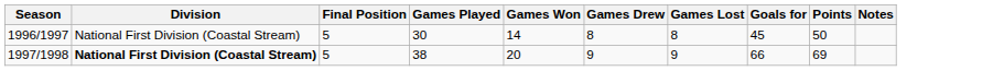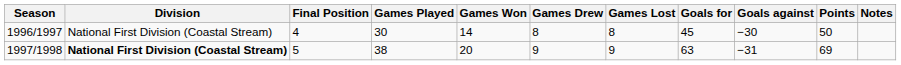 <table class="wikitable">
 <tr>
 <th>Season</th>
 <th>Division</th>
 <th>Final Position</th>
 <th>Games Played</th>
 <th>Games Won</th>
 <th>Games Drew</th>
 <th>Games Lost</th>
 <th>Goals for</th>
+<th>Goals against</th>
 <th>Points</th>
 <th>Notes</th>
 </tr>
 <tr>
 <td>1996/1997</td>
 <td>National First Division (Coastal Stream)</td>
-<td>5</td>
+<td>4</td>
 <td>30</td>
 <td>14</td>
 <td>8</td>
 <td>8</td>
 <td>45</td>
+<td>−30</td>
 <td>50</td>
 <td></td>
 </tr>
 <tr>
 <td>1997/1998</td>
 <td><strong>National First Division (Coastal Stream)</strong></td>
 <td>5</td>
 <td>38</td>
 <td>20</td>
 <td>9</td>
 <td>9</td>
-<td>66</td>
+<td>63</td>
+<td>−31</td>
 <td>69</td>
 <td></td>
 </tr>
 </table>
